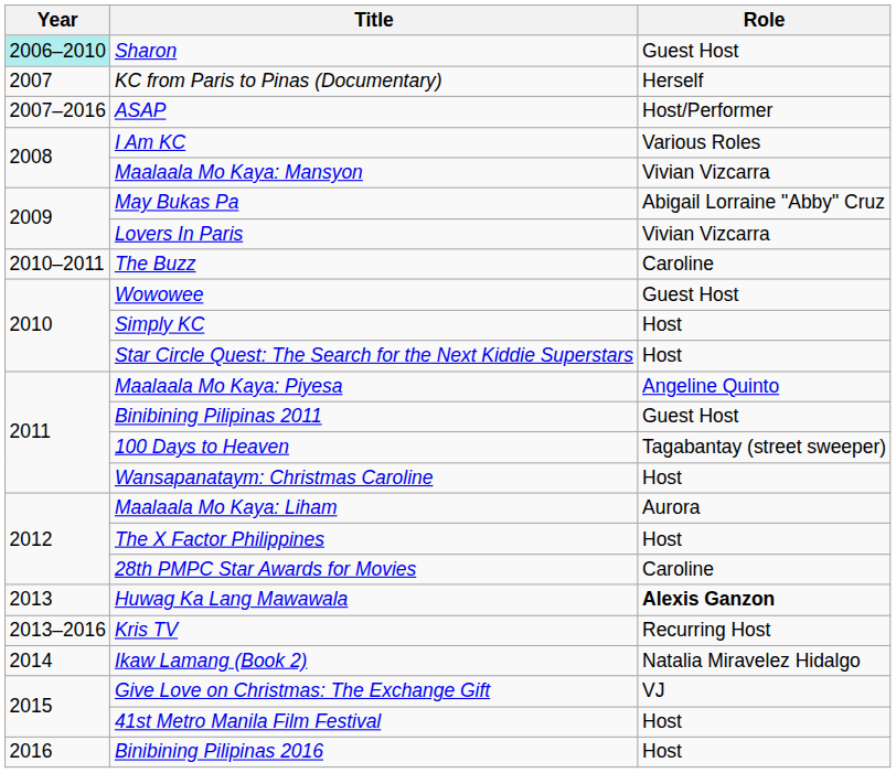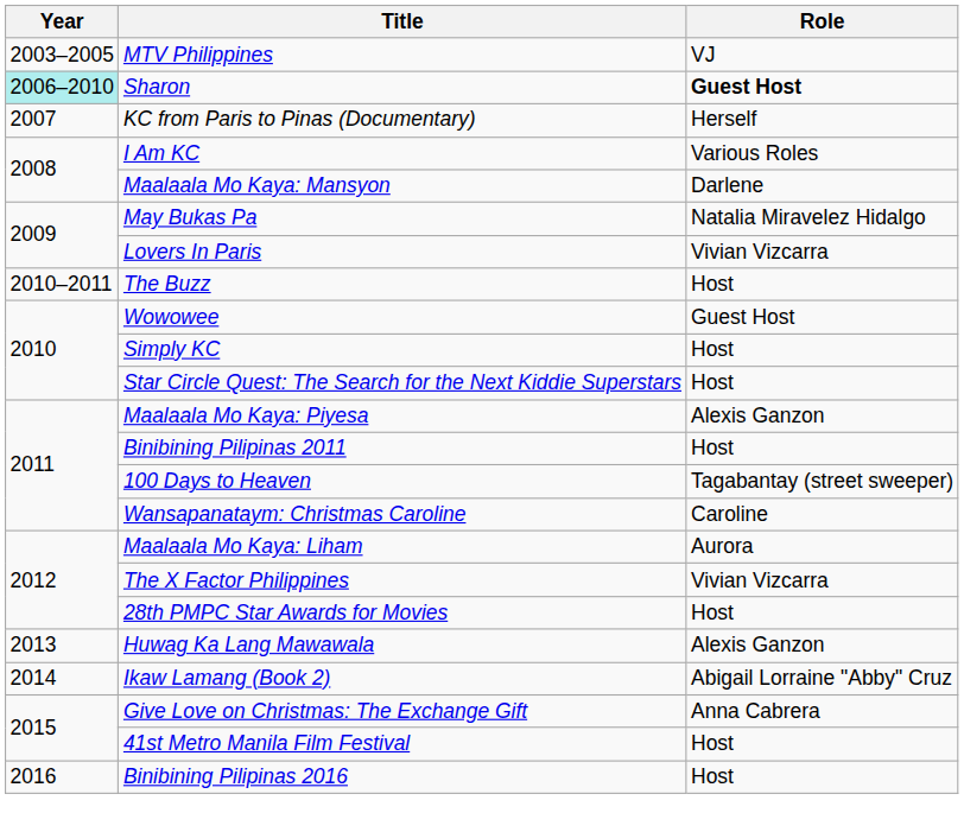 <table class="wikitable sortable">
 <tr>
 <th>Year</th>
 <th>Title</th>
 <th>Role</th>
 </tr>
 <tr>
+<td>2003–2005</td>
+<td><em><a href='#'>MTV Philippines</a></em></td>
+<td>VJ</td>
+</tr>
+<tr>
 <td style="background: paleturquoise;">2006–2010</td>
 <td><em><a href='#'>Sharon</a></em></td>
-<td>Guest Host</td>
+<td><strong>Guest Host</strong></td>
 </tr>
 <tr>
 <td>2007</td>
 <td><em>KC from Paris to Pinas (Documentary)</em></td>
 <td>Herself</td>
-</tr>
-<tr>
-<td>2007–2016</td>
-<td><em><a href='#'>ASAP</a></em></td>
-<td>Host/Performer</td>
 </tr>
 <tr>
 <td rowspan=2>2008</td>
 <td><em><a href='#'>I Am KC</a></em></td>
 <td>Various Roles</td>
 </tr>
 <tr>
 <td><em><a href='#'> Maalaala Mo Kaya: Mansyon</a></em></td>
-<td>Vivian Vizcarra</td>
+<td>Darlene</td>
 </tr>
 <tr>
 <td rowspan=2>2009</td>
 <td><em><a href='#'>May Bukas Pa</a></em></td>
-<td>Abigail Lorraine "Abby" Cruz</td>
+<td>Natalia Miravelez Hidalgo</td>
 </tr>
 <tr>
 <td><em><a href='#'>Lovers In Paris</a></em></td>
 <td>Vivian Vizcarra</td>
 </tr>
 <tr>
 <td>2010–2011</td>
 <td><em><a href='#'>The Buzz</a></em></td>
-<td>Caroline</td>
+<td>Host</td>
 </tr>
 <tr>
 <td rowspan=3>2010</td>
 <td><em><a href='#'>Wowowee</a></em></td>
 <td>Guest Host</td>
 </tr>
 <tr>
 <td><em><a href='#'>Simply KC</a></em></td>
 <td>Host</td>
 </tr>
 <tr>
 <td><em><a href='#'>Star Circle Quest: The Search for the Next Kiddie Superstars</a></em></td>
 <td>Host</td>
 </tr>
 <tr>
 <td rowspan=4>2011</td>
 <td><em><a href='#'> Maalaala Mo Kaya: Piyesa</a></em></td>
-<td><a href='#'>Angeline Quinto</a></td>
+<td>Alexis Ganzon</td>
 </tr>
 <tr>
 <td><em><a href='#'>Binibining Pilipinas 2011</a></em></td>
-<td>Guest Host</td>
+<td>Host</td>
 </tr>
 <tr>
 <td><em><a href='#'>100 Days to Heaven</a></em></td>
 <td>Tagabantay (street sweeper)</td>
 </tr>
 <tr>
 <td><em><a href='#'> Wansapanataym: Christmas Caroline</a></em></td>
-<td>Host</td>
+<td>Caroline</td>
 </tr>
 <tr>
 <td rowspan=3>2012</td>
 <td><em><a href='#'>Maalaala Mo Kaya: Liham</a></em></td>
 <td>Aurora</td>
 </tr>
 <tr>
 <td><em><a href='#'>The X Factor Philippines</a></em></td>
-<td>Host</td>
+<td>Vivian Vizcarra</td>
 </tr>
 <tr>
 <td><em><a href='#'>28th PMPC Star Awards for Movies</a></em></td>
-<td>Caroline</td>
+<td>Host</td>
 </tr>
 <tr>
 <td>2013</td>
 <td><em><a href='#'>Huwag Ka Lang Mawawala</a></em></td>
-<td><strong>Alexis Ganzon</strong></td>
-</tr>
-<tr>
-<td>2013–2016</td>
-<td><em><a href='#'>Kris TV</a></em></td>
-<td>Recurring Host</td>
+<td>Alexis Ganzon</td>
 </tr>
 <tr>
 <td>2014</td>
 <td><em><a href='#'>Ikaw Lamang (Book 2)</a></em></td>
-<td>Natalia Miravelez Hidalgo</td>
+<td>Abigail Lorraine "Abby" Cruz</td>
 </tr>
 <tr>
 <td rowspan=2>2015</td>
 <td><em><a href='#'>Give Love on Christmas: The Exchange Gift</a></em></td>
-<td>VJ</td>
+<td>Anna Cabrera</td>
 </tr>
 <tr>
 <td><em><a href='#'>41st Metro Manila Film Festival</a></em></td>
 <td>Host</td>
 </tr>
 <tr>
 <td>2016</td>
 <td><em><a href='#'>Binibining Pilipinas 2016</a></em></td>
 <td>Host</td>
 </tr>
 </table>
